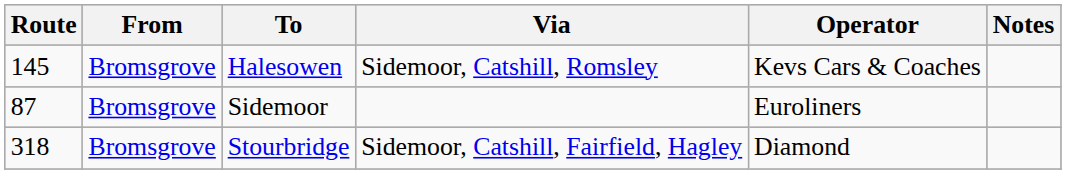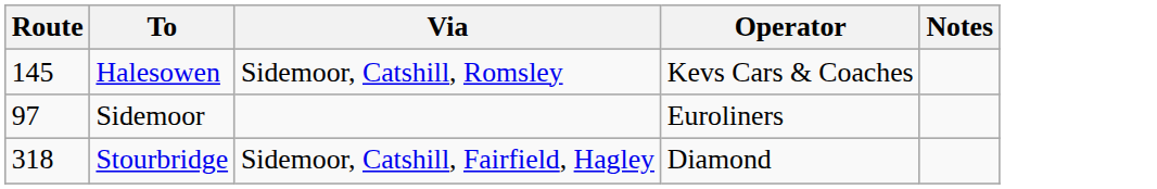 <table class="wikitable">
 <tr>
 <th>Route</th>
-<th>From</th>
 <th>To</th>
 <th>Via</th>
 <th>Operator</th>
 <th>Notes</th>
 </tr>
 <tr>
 <td>145</td>
-<td><a href='#'>Bromsgrove</a></td>
 <td><a href='#'>Halesowen</a></td>
 <td>Sidemoor, <a href='#'>Catshill</a>, <a href='#'>Romsley</a></td>
 <td>Kevs Cars & Coaches</td>
 <td></td>
 </tr>
 <tr>
-<td>87</td>
-<td><a href='#'>Bromsgrove</a></td>
+<td>97</td>
 <td>Sidemoor</td>
 <td></td>
 <td>Euroliners</td>
 <td></td>
 </tr>
 <tr>
 <td>318</td>
-<td><a href='#'>Bromsgrove</a></td>
 <td><a href='#'>Stourbridge</a></td>
 <td>Sidemoor, <a href='#'>Catshill</a>, <a href='#'>Fairfield</a>, <a href='#'>Hagley</a></td>
 <td>Diamond</td>
 <td></td>
 </tr>
 </table>
